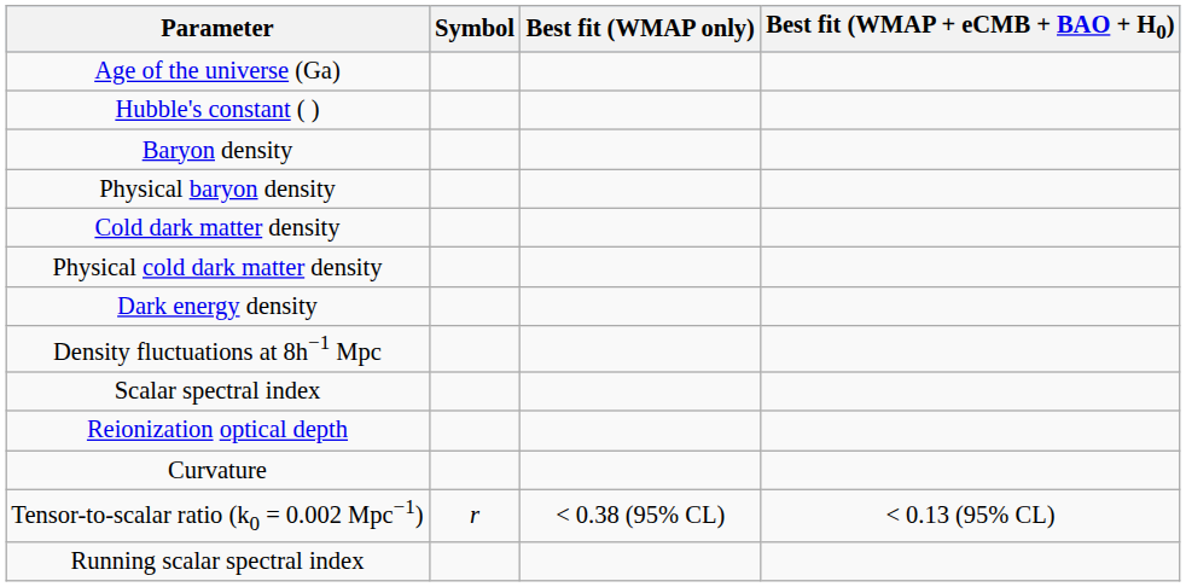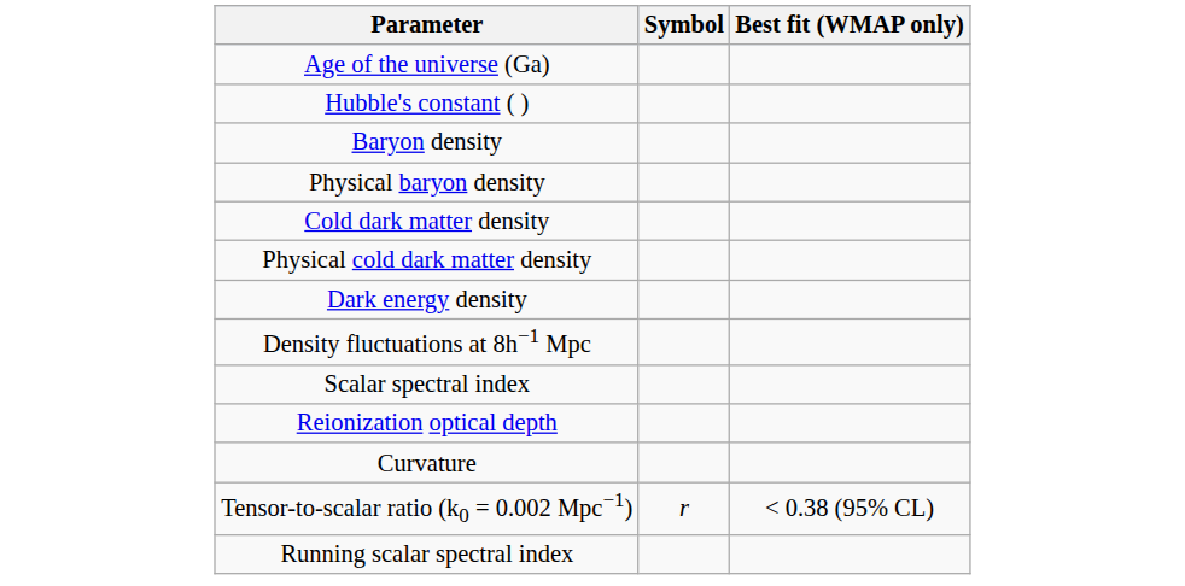 <table class="wikitable" style="margin:1em auto; text-align:center;">
 <tr style="background:#b0c4de; text-align:center;">
 <th>Parameter</th>
 <th>Symbol</th>
 <th>Best fit (WMAP only)</th>
-<th>Best fit (WMAP + eCMB + <a href='#'>BAO</a> + H<sub>0</sub>)</th>
 </tr>
 <tr>
 <td><a href='#'>Age of the universe</a> (Ga)</td>
-<td></td>
 <td></td>
 <td></td>
 </tr>
 <tr>
 <td><a href='#'>Hubble's constant</a> (  )</td>
 <td></td>
 <td></td>
-<td></td>
 </tr>
 <tr>
 <td><a href='#'>Baryon</a> density</td>
-<td></td>
 <td></td>
 <td></td>
 </tr>
 <tr>
 <td>Physical <a href='#'>baryon</a> density</td>
 <td></td>
 <td></td>
-<td></td>
 </tr>
 <tr>
 <td><a href='#'>Cold dark matter</a> density</td>
-<td></td>
 <td></td>
 <td></td>
 </tr>
 <tr>
 <td>Physical <a href='#'>cold dark matter</a> density</td>
 <td></td>
 <td></td>
-<td></td>
 </tr>
 <tr>
 <td><a href='#'>Dark energy</a> density</td>
-<td></td>
 <td></td>
 <td></td>
 </tr>
 <tr>
 <td>Density fluctuations at 8h<sup>−1</sup> Mpc</td>
 <td></td>
 <td></td>
-<td></td>
 </tr>
 <tr>
 <td>Scalar spectral index</td>
-<td></td>
 <td></td>
 <td></td>
 </tr>
 <tr>
 <td><a href='#'>Reionization</a> <a href='#'>optical depth</a></td>
 <td></td>
 <td></td>
-<td></td>
 </tr>
 <tr>
 <td>Curvature</td>
-<td></td>
 <td></td>
 <td></td>
 </tr>
 <tr>
 <td>Tensor-to-scalar ratio (k<sub>0</sub> = 0.002 Mpc<sup>−1</sup>)</td>
 <td><em>r</em></td>
 <td>< 0.38 (95% CL)</td>
-<td>< 0.13 (95% CL)</td>
 </tr>
 <tr>
 <td>Running scalar spectral index</td>
 <td></td>
 <td></td>
-<td></td>
 </tr>
 </table>
